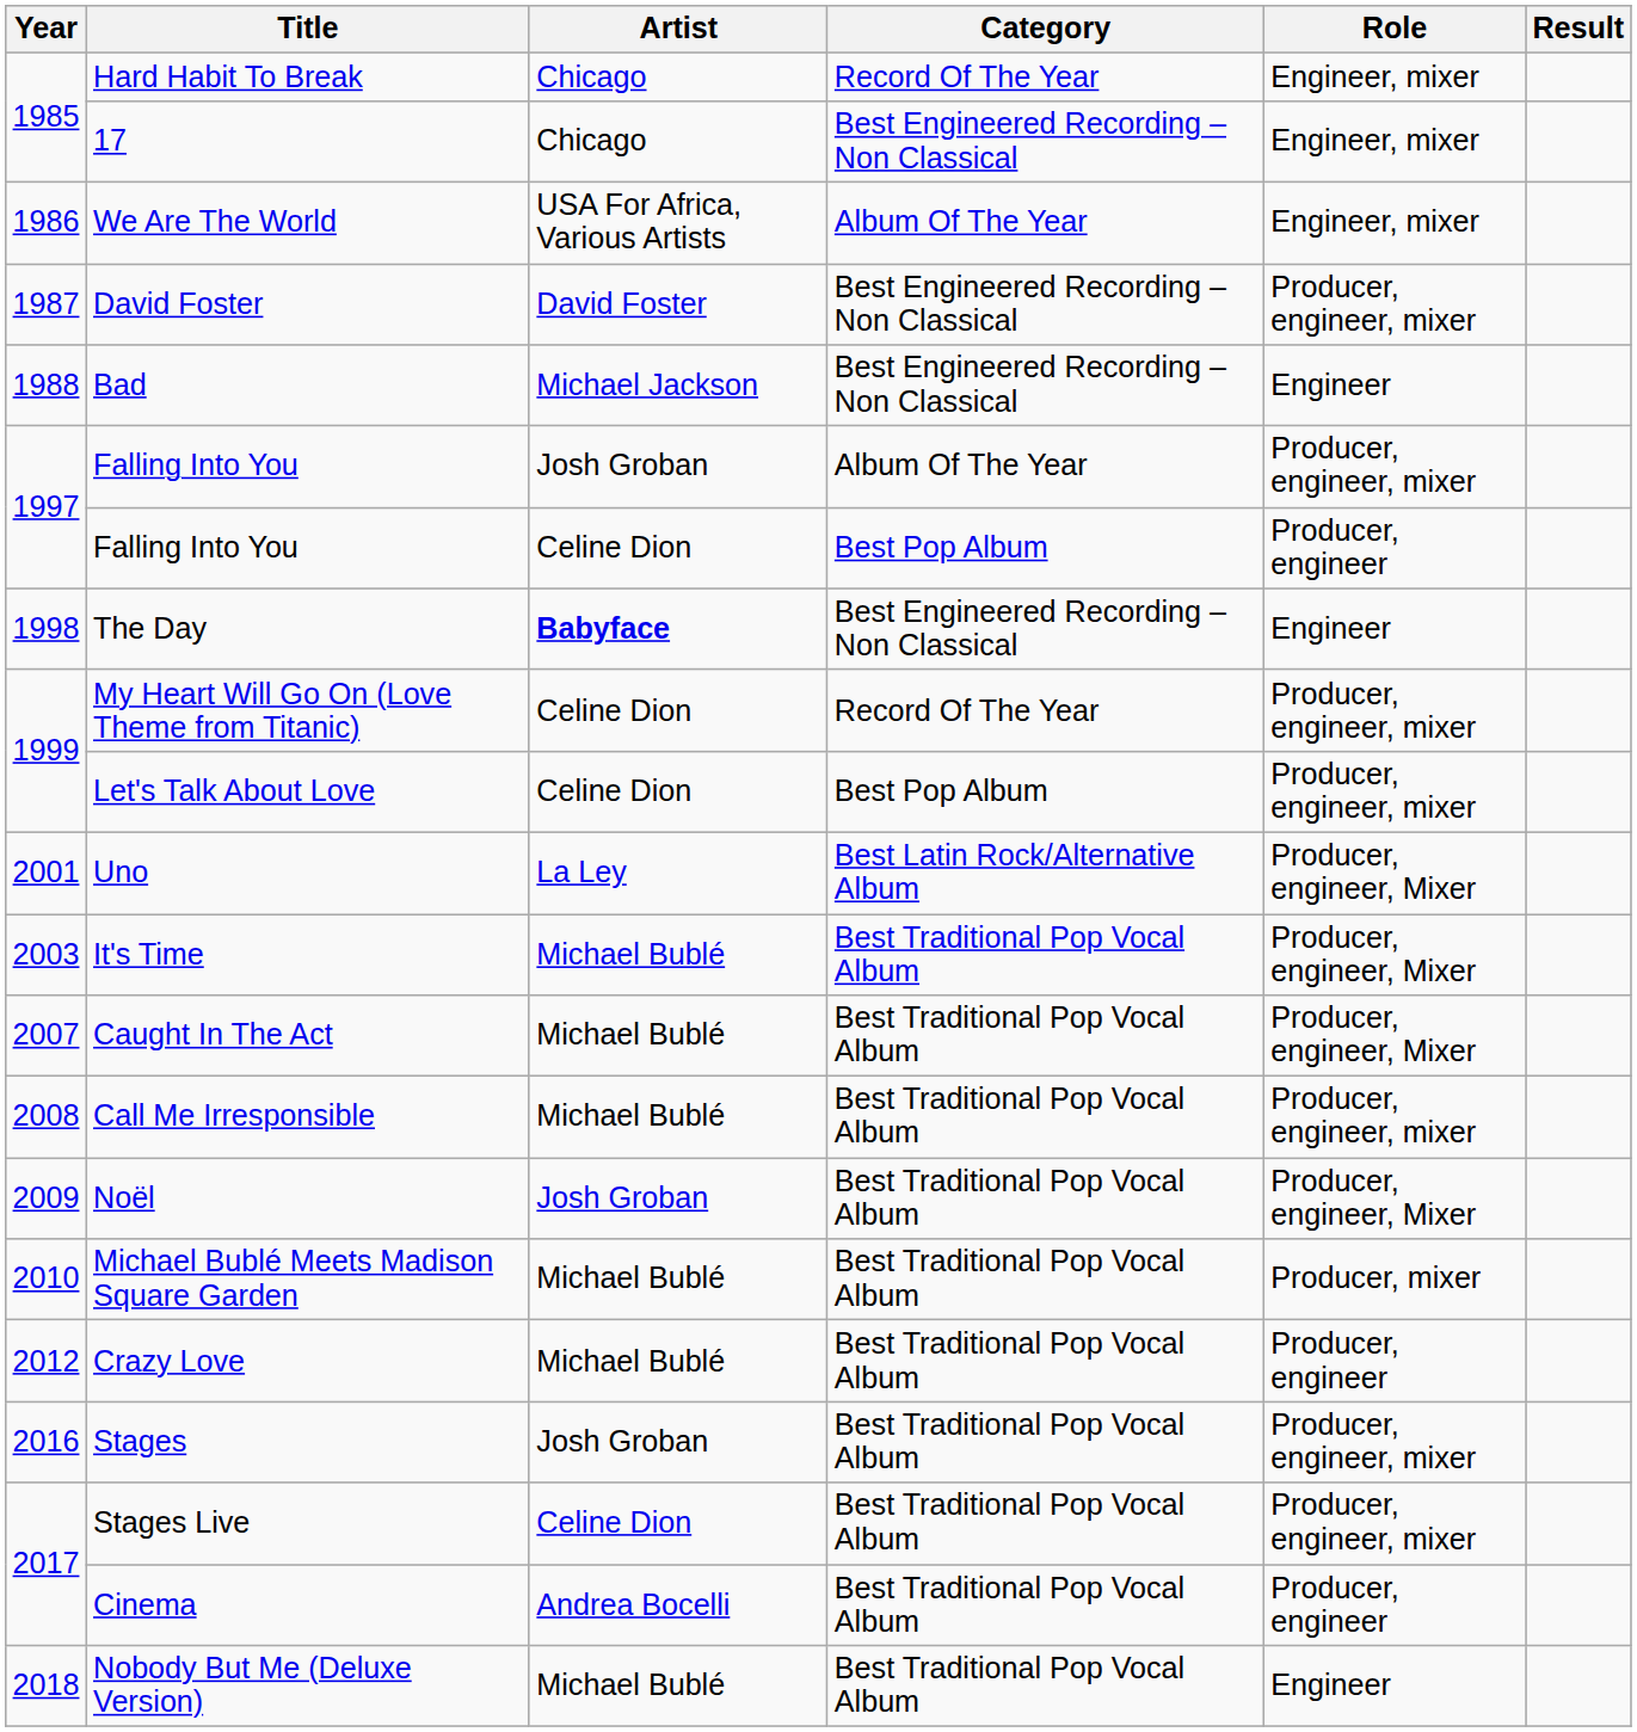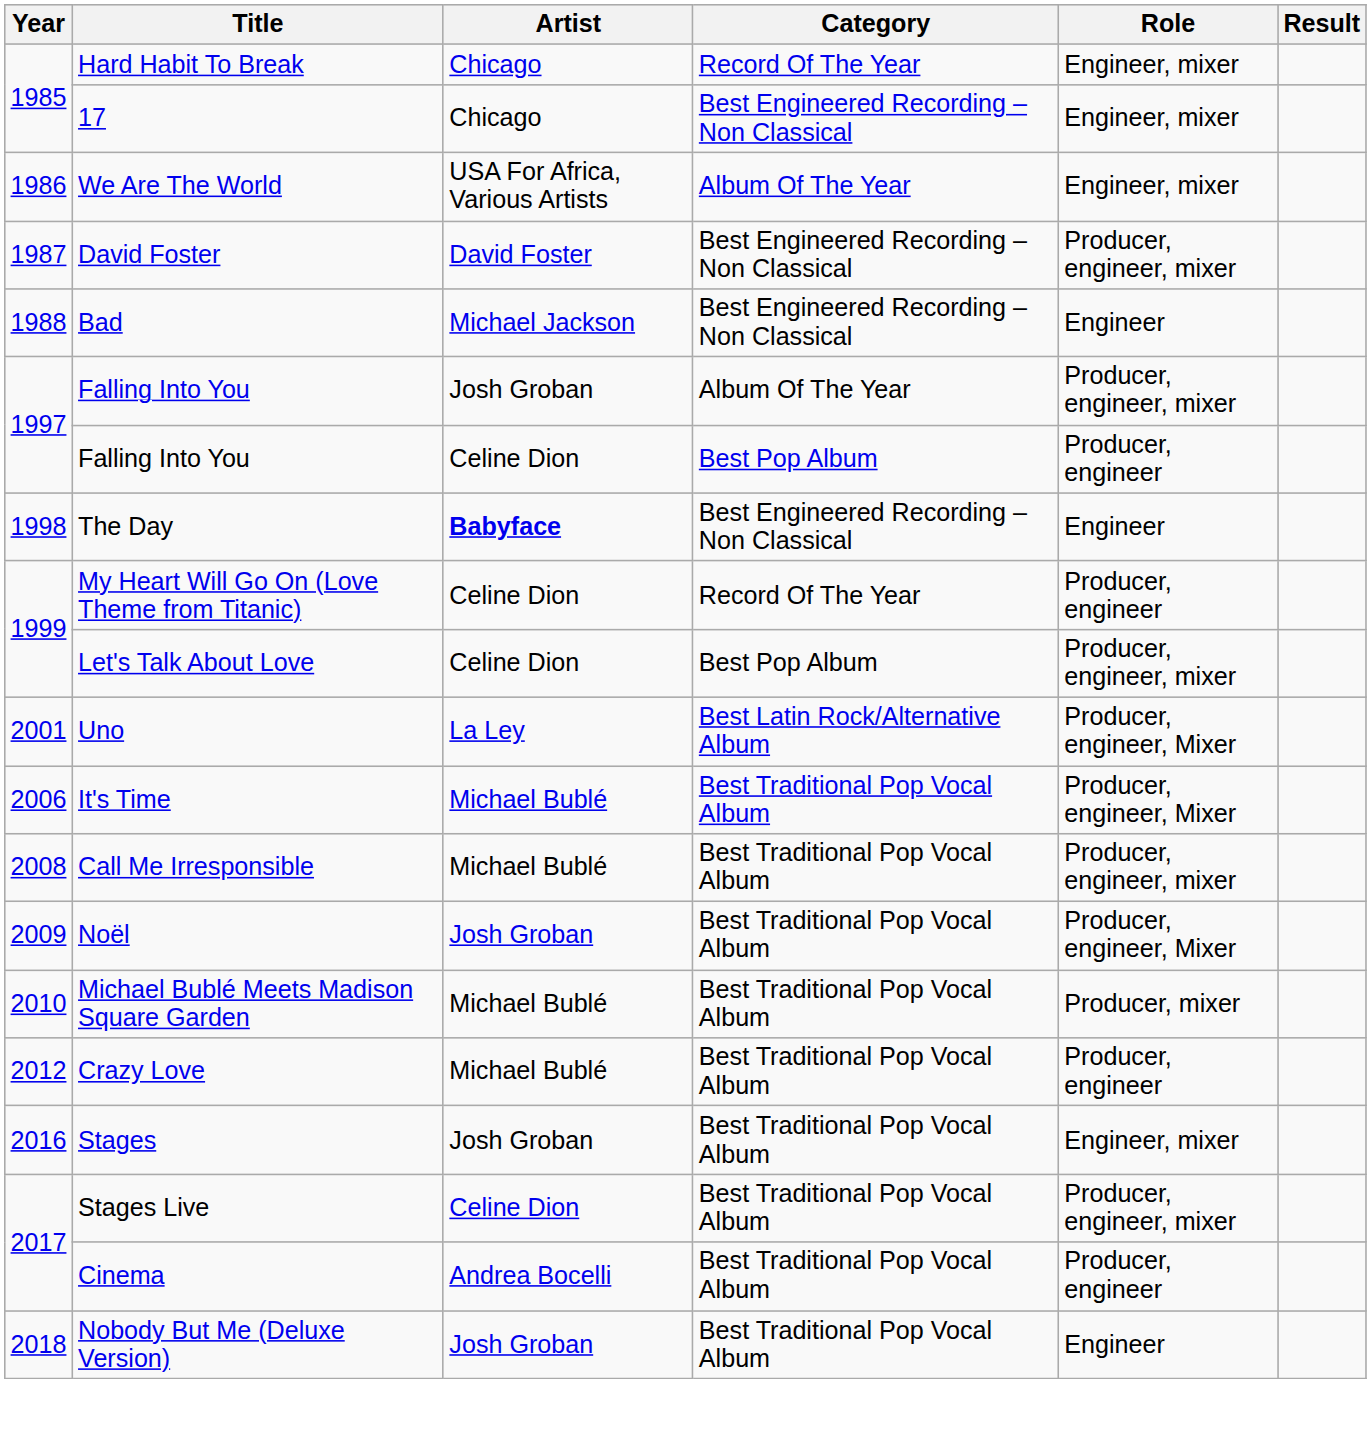 <table class="wikitable sortable">
 <tr>
 <th>Year</th>
 <th>Title</th>
 <th>Artist</th>
 <th>Category</th>
 <th>Role</th>
 <th>Result</th>
 </tr>
 <tr>
 <td rowspan="2"><a href='#'>1985</a></td>
 <td><a href='#'>Hard Habit To Break</a></td>
 <td><a href='#'>Chicago</a></td>
 <td><a href='#'>Record Of The Year</a></td>
 <td>Engineer, mixer</td>
 <td></td>
 </tr>
 <tr>
 <td><a href='#'>17</a></td>
 <td>Chicago</td>
 <td><a href='#'>Best Engineered Recording – Non Classical</a></td>
 <td>Engineer, mixer</td>
 <td></td>
 </tr>
 <tr>
 <td><a href='#'>1986</a></td>
 <td><a href='#'>We Are The World</a></td>
 <td>USA For Africa, Various Artists</td>
 <td><a href='#'>Album Of The Year</a></td>
 <td>Engineer, mixer</td>
 <td></td>
 </tr>
 <tr>
 <td><a href='#'>1987</a></td>
 <td><a href='#'>David Foster</a></td>
 <td><a href='#'>David Foster</a></td>
 <td>Best Engineered Recording – Non Classical</td>
 <td>Producer, engineer, mixer</td>
 <td></td>
 </tr>
 <tr>
 <td><a href='#'>1988</a></td>
 <td><a href='#'>Bad</a></td>
 <td><a href='#'>Michael Jackson</a></td>
 <td>Best Engineered Recording – Non  Classical</td>
 <td>Engineer</td>
 <td></td>
 </tr>
 <tr>
 <td rowspan="2"><a href='#'>1997</a></td>
 <td><a href='#'>Falling Into You</a></td>
 <td>Josh Groban</td>
 <td>Album Of The Year</td>
 <td>Producer, engineer, mixer</td>
 <td></td>
 </tr>
 <tr>
 <td>Falling Into You</td>
 <td>Celine Dion</td>
 <td><a href='#'>Best Pop Album</a></td>
 <td>Producer, engineer</td>
 <td></td>
 </tr>
 <tr>
 <td><a href='#'>1998</a></td>
 <td>The Day</td>
 <td><strong><a href='#'>Babyface</a></strong></td>
 <td>Best Engineered Recording – Non Classical</td>
 <td>Engineer</td>
 <td></td>
 </tr>
 <tr>
 <td rowspan="2"><a href='#'>1999</a></td>
 <td><a href='#'>My Heart Will Go On (Love Theme from  Titanic)</a></td>
 <td>Celine Dion</td>
 <td>Record Of The Year</td>
-<td>Producer, engineer, mixer</td>
+<td>Producer, engineer</td>
 <td></td>
 </tr>
 <tr>
 <td><a href='#'>Let's Talk About Love</a></td>
 <td>Celine Dion</td>
 <td>Best Pop Album</td>
 <td>Producer, engineer, mixer</td>
 <td></td>
 </tr>
 <tr>
 <td><a href='#'>2001</a></td>
 <td><a href='#'>Uno</a></td>
 <td><a href='#'>La Ley</a></td>
 <td><a href='#'>Best Latin Rock/Alternative Album</a></td>
 <td>Producer, engineer, Mixer</td>
 <td></td>
 </tr>
 <tr>
-<td><a href='#'>2003</a></td>
+<td><a href='#'>2006</a></td>
 <td><a href='#'>It's Time</a></td>
 <td><a href='#'>Michael Bublé</a></td>
 <td><a href='#'>Best Traditional Pop Vocal Album</a></td>
-<td>Producer, engineer, Mixer</td>
-<td></td>
-</tr>
-<tr>
-<td><a href='#'>2007</a></td>
-<td><a href='#'>Caught In The Act</a></td>
-<td>Michael Bublé</td>
-<td>Best Traditional Pop Vocal Album</td>
 <td>Producer, engineer, Mixer</td>
 <td></td>
 </tr>
 <tr>
 <td><a href='#'>2008</a></td>
 <td><a href='#'>Call Me Irresponsible</a></td>
 <td>Michael Bublé</td>
 <td>Best Traditional Pop Vocal Album</td>
 <td>Producer, engineer, mixer</td>
 <td></td>
 </tr>
 <tr>
 <td><a href='#'>2009</a></td>
 <td><a href='#'>Noël</a></td>
 <td><a href='#'>Josh Groban</a></td>
 <td>Best Traditional Pop Vocal Album</td>
 <td>Producer, engineer, Mixer</td>
 <td></td>
 </tr>
 <tr>
 <td><a href='#'>2010</a></td>
 <td><a href='#'>Michael Bublé Meets Madison Square Garden</a></td>
 <td>Michael Bublé</td>
 <td>Best Traditional Pop Vocal Album</td>
 <td>Producer, mixer</td>
 <td></td>
 </tr>
 <tr>
 <td><a href='#'>2012</a></td>
 <td><a href='#'>Crazy Love</a></td>
 <td>Michael Bublé</td>
 <td>Best Traditional Pop Vocal Album</td>
 <td>Producer, engineer</td>
 <td></td>
 </tr>
 <tr>
 <td><a href='#'>2016</a></td>
 <td><a href='#'>Stages</a></td>
 <td>Josh Groban</td>
 <td>Best Traditional Pop Vocal Album</td>
-<td>Producer, engineer, mixer</td>
+<td>Engineer, mixer</td>
 <td></td>
 </tr>
 <tr>
 <td rowspan="2"><a href='#'>2017</a></td>
 <td>Stages Live</td>
 <td><a href='#'>Celine Dion</a></td>
 <td>Best Traditional Pop Vocal Album</td>
 <td>Producer, engineer, mixer</td>
 <td></td>
 </tr>
 <tr>
 <td><a href='#'>Cinema</a></td>
 <td><a href='#'>Andrea Bocelli</a></td>
 <td>Best Traditional Pop Vocal Album</td>
 <td>Producer, engineer</td>
 <td></td>
 </tr>
 <tr>
 <td><a href='#'>2018</a></td>
 <td><a href='#'>Nobody But Me (Deluxe Version)</a></td>
-<td>Michael Bublé</td>
+<td><a href='#'>Josh Groban</a></td>
 <td>Best Traditional Pop Vocal Album</td>
 <td>Engineer</td>
 <td></td>
 </tr>
 </table>
